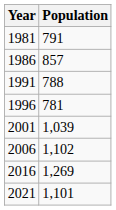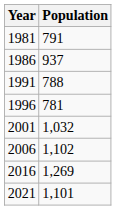 <table class="wikitable">
 <tr>
 <th>Year</th>
 <th>Population</th>
 </tr>
 <tr>
 <td>1981</td>
 <td>791</td>
 </tr>
 <tr>
 <td>1986</td>
-<td>857</td>
+<td>937</td>
 </tr>
 <tr>
 <td>1991</td>
 <td>788</td>
 </tr>
 <tr>
 <td>1996</td>
 <td>781</td>
 </tr>
 <tr>
 <td>2001</td>
-<td>1,039</td>
+<td>1,032</td>
 </tr>
 <tr>
 <td>2006</td>
 <td>1,102</td>
 </tr>
 <tr>
 <td>2016</td>
 <td>1,269</td>
 </tr>
 <tr>
 <td>2021</td>
 <td>1,101</td>
 </tr>
 </table>
